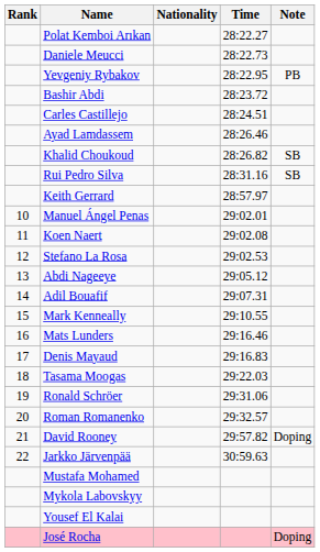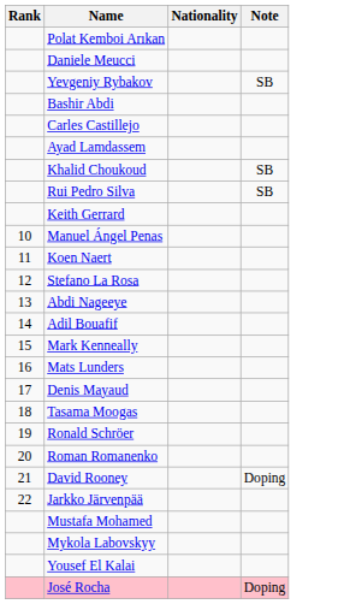 <table class="wikitable sortable" style="text-align:center">
 <tr>
 <th>Rank</th>
 <th>Name</th>
 <th>Nationality</th>
-<th>Time</th>
 <th>Note</th>
 </tr>
 <tr>
 <td></td>
 <td align="left"><a href='#'>Polat Kemboi Arıkan</a></td>
 <td align=left></td>
-<td>28:22.27</td>
 <td></td>
 </tr>
 <tr>
 <td></td>
 <td align="left"><a href='#'>Daniele Meucci</a></td>
 <td align=left></td>
-<td>28:22.73</td>
 <td></td>
 </tr>
 <tr>
 <td></td>
 <td align="left"><a href='#'>Yevgeniy Rybakov</a></td>
 <td align=left></td>
-<td>28:22.95</td>
-<td>PB</td>
+<td>SB</td>
 </tr>
 <tr>
 <td></td>
 <td align="left"><a href='#'>Bashir Abdi</a></td>
 <td align=left></td>
-<td>28:23.72</td>
 <td></td>
 </tr>
 <tr>
 <td></td>
 <td align="left"><a href='#'>Carles Castillejo</a></td>
 <td align=left></td>
-<td>28:24.51</td>
 <td></td>
 </tr>
 <tr>
 <td></td>
 <td align="left"><a href='#'>Ayad Lamdassem</a></td>
 <td align=left></td>
-<td>28:26.46</td>
 <td></td>
 </tr>
 <tr>
 <td></td>
 <td align="left"><a href='#'>Khalid Choukoud</a></td>
 <td align=left></td>
-<td>28:26.82</td>
 <td>SB</td>
 </tr>
 <tr>
 <td></td>
 <td align="left"><a href='#'>Rui Pedro Silva</a></td>
 <td align=left></td>
-<td>28:31.16</td>
 <td>SB</td>
 </tr>
 <tr>
 <td></td>
 <td align="left"><a href='#'>Keith Gerrard</a></td>
 <td align=left></td>
-<td>28:57.97</td>
 <td></td>
 </tr>
 <tr>
 <td>10</td>
 <td align="left"><a href='#'>Manuel Ángel Penas</a></td>
 <td align=left></td>
-<td>29:02.01</td>
 <td></td>
 </tr>
 <tr>
 <td>11</td>
 <td align="left"><a href='#'>Koen Naert</a></td>
 <td align=left></td>
-<td>29:02.08</td>
 <td></td>
 </tr>
 <tr>
 <td>12</td>
 <td align="left"><a href='#'>Stefano La Rosa</a></td>
 <td align=left></td>
-<td>29:02.53</td>
 <td></td>
 </tr>
 <tr>
 <td>13</td>
 <td align="left"><a href='#'>Abdi Nageeye</a></td>
 <td align=left></td>
-<td>29:05.12</td>
 <td></td>
 </tr>
 <tr>
 <td>14</td>
 <td align="left"><a href='#'>Adil Bouafif</a></td>
 <td align=left></td>
-<td>29:07.31</td>
 <td></td>
 </tr>
 <tr>
 <td>15</td>
 <td align="left"><a href='#'>Mark Kenneally</a></td>
 <td align=left></td>
-<td>29:10.55</td>
 <td></td>
 </tr>
 <tr>
 <td>16</td>
 <td align="left"><a href='#'>Mats Lunders</a></td>
 <td align=left></td>
-<td>29:16.46</td>
 <td></td>
 </tr>
 <tr>
 <td>17</td>
 <td align="left"><a href='#'>Denis Mayaud</a></td>
 <td align=left></td>
-<td>29:16.83</td>
 <td></td>
 </tr>
 <tr>
 <td>18</td>
 <td align="left"><a href='#'>Tasama Moogas</a></td>
 <td align=left></td>
-<td>29:22.03</td>
 <td></td>
 </tr>
 <tr>
 <td>19</td>
 <td align="left"><a href='#'>Ronald Schröer</a></td>
 <td align=left></td>
-<td>29:31.06</td>
 <td></td>
 </tr>
 <tr>
 <td>20</td>
 <td align="left"><a href='#'>Roman Romanenko</a></td>
 <td align=left></td>
-<td>29:32.57</td>
 <td></td>
 </tr>
 <tr>
 <td>21</td>
 <td align="left"><a href='#'>David Rooney</a></td>
 <td align=left></td>
-<td>29:57.82</td>
 <td>Doping</td>
 </tr>
 <tr>
 <td>22</td>
 <td align="left"><a href='#'>Jarkko Järvenpää</a></td>
 <td align=left></td>
-<td>30:59.63</td>
 <td></td>
 </tr>
 <tr>
 <td></td>
 <td align="left"><a href='#'>Mustafa Mohamed</a></td>
 <td align=left></td>
 <td></td>
-<td></td>
 </tr>
 <tr>
 <td></td>
 <td align="left"><a href='#'>Mykola Labovskyy</a></td>
 <td align=left></td>
-<td></td>
 <td></td>
 </tr>
 <tr>
 <td></td>
 <td align="left"><a href='#'>Yousef El Kalai</a></td>
 <td align=left></td>
 <td></td>
-<td></td>
 </tr>
 <tr bgcolor=pink>
 <td></td>
 <td align="left"><a href='#'>José Rocha</a></td>
 <td align=left></td>
-<td></td>
 <td>Doping</td>
 </tr>
 </table>
